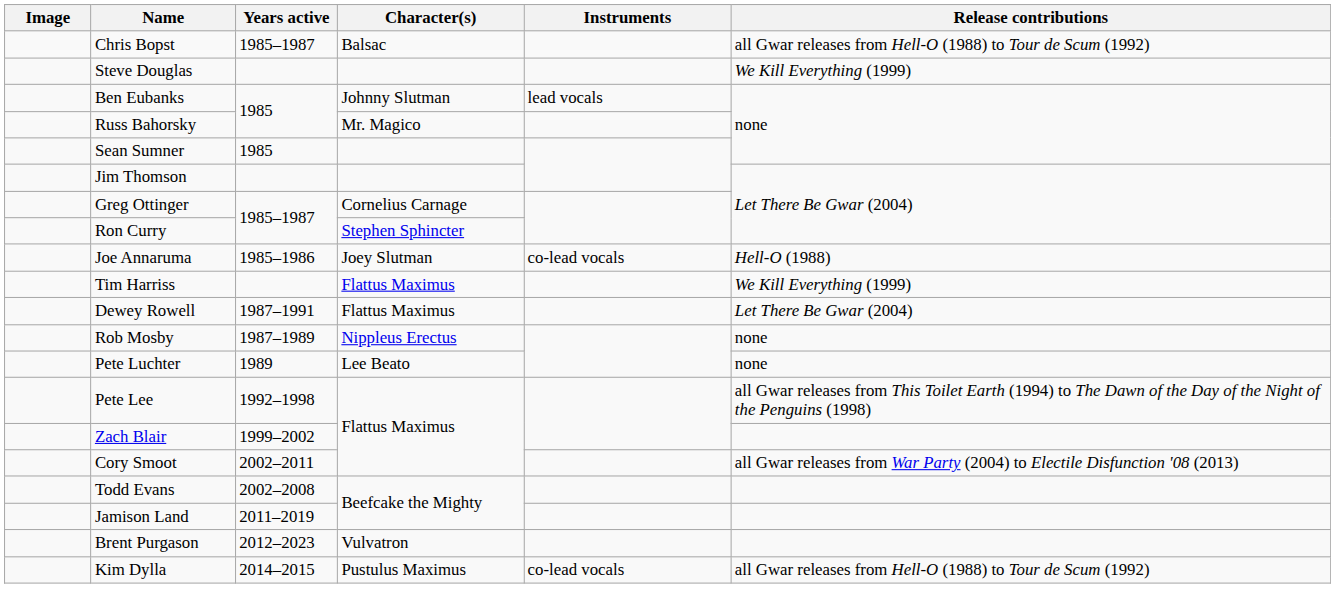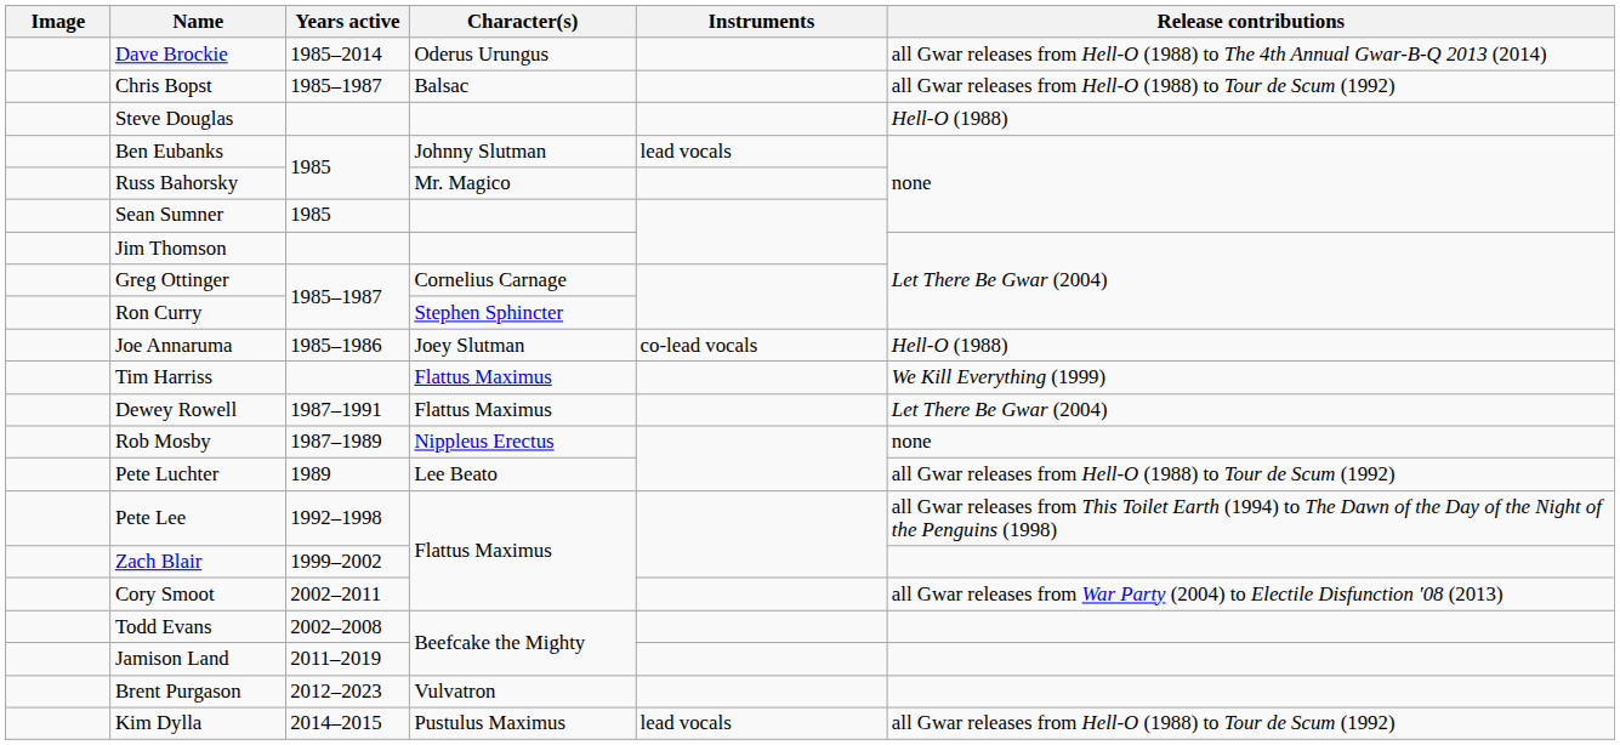 <table class="wikitable" border="1" width=100%>
 <tr>
 <th width="75">Image</th>
 <th width="130">Name</th>
 <th width="90">Years active</th>
 <th width="170">Character(s)</th>
 <th width="190">Instruments</th>
 <th>Release contributions</th>
+</tr>
+<tr>
+<td></td>
+<td><a href='#'>Dave Brockie</a></td>
+<td>1985–2014 </td>
+<td>Oderus Urungus</td>
+<td></td>
+<td>all Gwar releases from <em>Hell-O</em> (1988) to <em>The 4th Annual Gwar-B-Q 2013</em> (2014)</td>
 </tr>
 <tr>
 <td></td>
 <td>Chris Bopst</td>
 <td>1985–1987</td>
 <td>Balsac</td>
 <td></td>
 <td>all Gwar releases from <em>Hell-O</em> (1988) to <em>Tour de Scum</em> (1992)</td>
 </tr>
 <tr>
 <td></td>
 <td>Steve Douglas</td>
 <td></td>
 <td></td>
 <td></td>
-<td><em>We Kill Everything</em> (1999)</td>
+<td><em>Hell-O</em> (1988)</td>
 </tr>
 <tr>
 <td></td>
 <td>Ben Eubanks</td>
 <td rowspan="2">1985</td>
 <td>Johnny Slutman</td>
 <td>lead vocals</td>
 <td rowspan="3">none </td>
 </tr>
 <tr>
 <td></td>
 <td>Russ Bahorsky</td>
 <td>Mr. Magico</td>
 <td></td>
 </tr>
 <tr>
 <td></td>
 <td>Sean Sumner</td>
 <td>1985 </td>
 <td></td>
 <td rowspan="2"></td>
 </tr>
 <tr>
 <td></td>
 <td>Jim Thomson</td>
 <td></td>
 <td></td>
 <td rowspan="3"><em>Let There Be Gwar</em> (2004)</td>
 </tr>
 <tr>
 <td></td>
 <td>Greg Ottinger</td>
 <td rowspan="2">1985–1987</td>
 <td>Cornelius Carnage</td>
 <td rowspan="2"></td>
 </tr>
 <tr>
 <td></td>
 <td>Ron Curry</td>
 <td><a href='#'>Stephen Sphincter</a></td>
 </tr>
 <tr>
 <td></td>
 <td>Joe Annaruma</td>
 <td>1985–1986</td>
 <td>Joey Slutman</td>
 <td>co-lead vocals<br></td>
 <td><em>Hell-O</em> (1988)</td>
 </tr>
 <tr>
 <td></td>
 <td>Tim Harriss</td>
 <td></td>
 <td><a href='#'>Flattus Maximus</a></td>
 <td></td>
 <td><em>We Kill Everything</em> (1999)</td>
 </tr>
 <tr>
 <td></td>
 <td>Dewey Rowell</td>
 <td>1987–1991</td>
 <td>Flattus Maximus</td>
 <td></td>
 <td><em>Let There Be Gwar</em> (2004)</td>
 </tr>
 <tr>
 <td></td>
 <td>Rob Mosby</td>
 <td>1987–1989</td>
 <td><a href='#'>Nippleus Erectus</a></td>
 <td rowspan="2"></td>
 <td>none </td>
 </tr>
 <tr>
 <td></td>
 <td>Pete Luchter</td>
 <td>1989</td>
 <td>Lee Beato</td>
-<td>none </td>
+<td>all Gwar releases from <em>Hell-O</em> (1988) to <em>Tour de Scum</em> (1992)</td>
 </tr>
 <tr>
 <td></td>
 <td>Pete Lee</td>
 <td>1992–1998</td>
 <td rowspan="3">Flattus Maximus</td>
 <td rowspan="2"></td>
 <td>all Gwar releases from <em>This Toilet Earth</em> (1994) to <em>The Dawn of the Day of the Night of the Penguins</em> (1998)</td>
 </tr>
 <tr>
 <td></td>
 <td><a href='#'>Zach Blair</a></td>
 <td>1999–2002 </td>
 <td></td>
 </tr>
 <tr>
 <td></td>
 <td>Cory Smoot</td>
 <td>2002–2011<br></td>
 <td></td>
 <td>all Gwar releases from <em><a href='#'>War Party</a></em> (2004) to <em>Electile Disfunction '08</em> (2013)</td>
 </tr>
 <tr>
 <td></td>
 <td>Todd Evans</td>
 <td>2002–2008 </td>
 <td rowspan="2">Beefcake the Mighty</td>
 <td></td>
 <td></td>
 </tr>
 <tr>
 <td></td>
 <td>Jamison Land</td>
 <td>2011–2019</td>
 <td></td>
 <td></td>
 </tr>
 <tr>
 <td></td>
 <td>Brent Purgason</td>
 <td>2012–2023</td>
 <td>Vulvatron</td>
 <td></td>
 <td></td>
 </tr>
 <tr>
 <td></td>
 <td>Kim Dylla</td>
 <td>2014–2015</td>
 <td>Pustulus Maximus</td>
-<td>co-lead vocals<br></td>
+<td>lead vocals</td>
 <td>all Gwar releases from <em>Hell-O</em> (1988) to <em>Tour de Scum</em> (1992)</td>
 </tr>
 </table>
